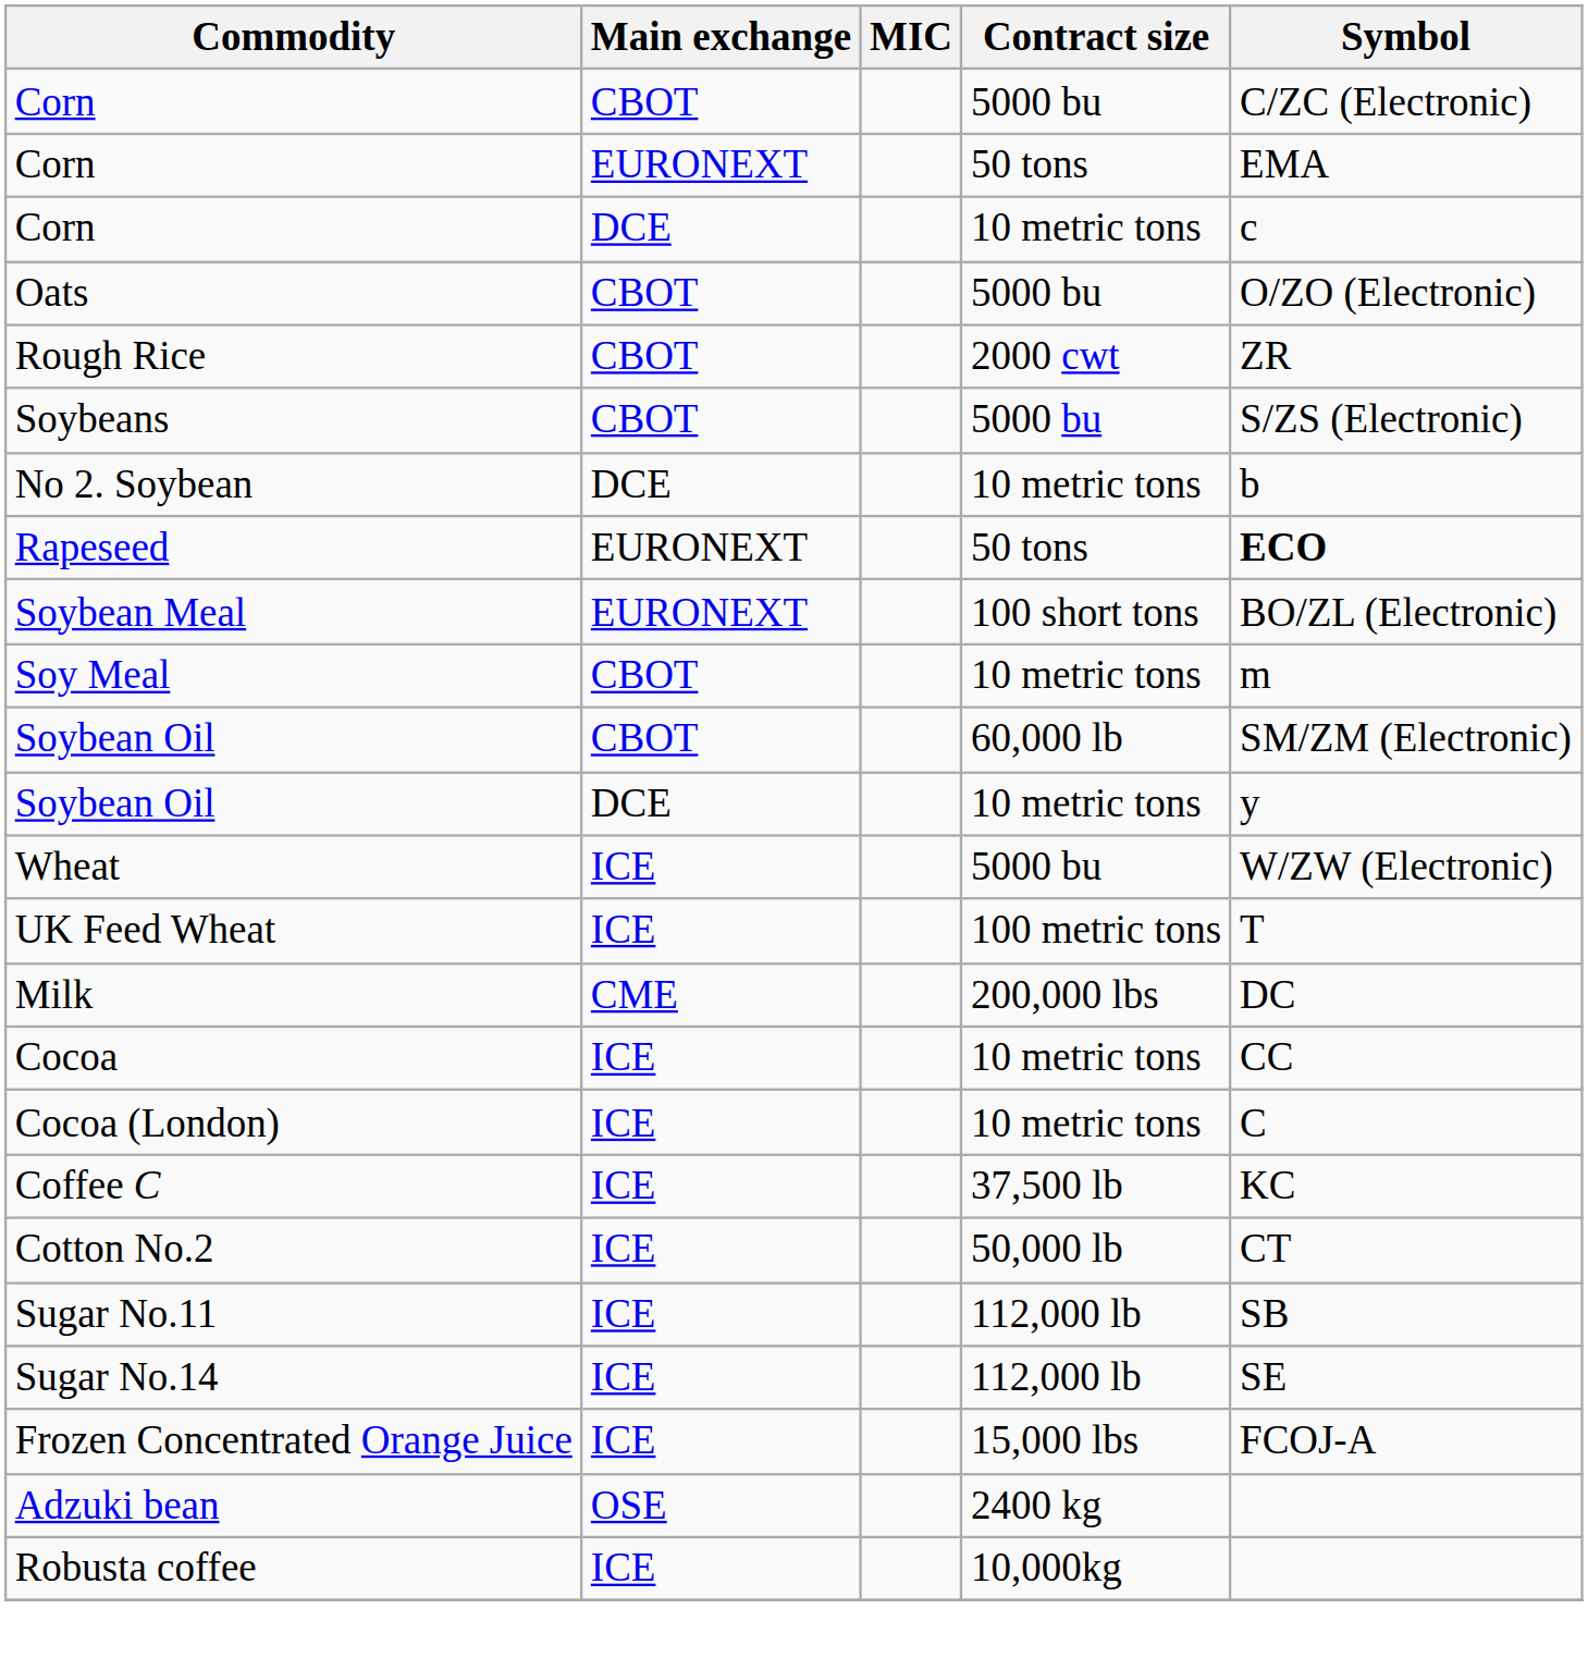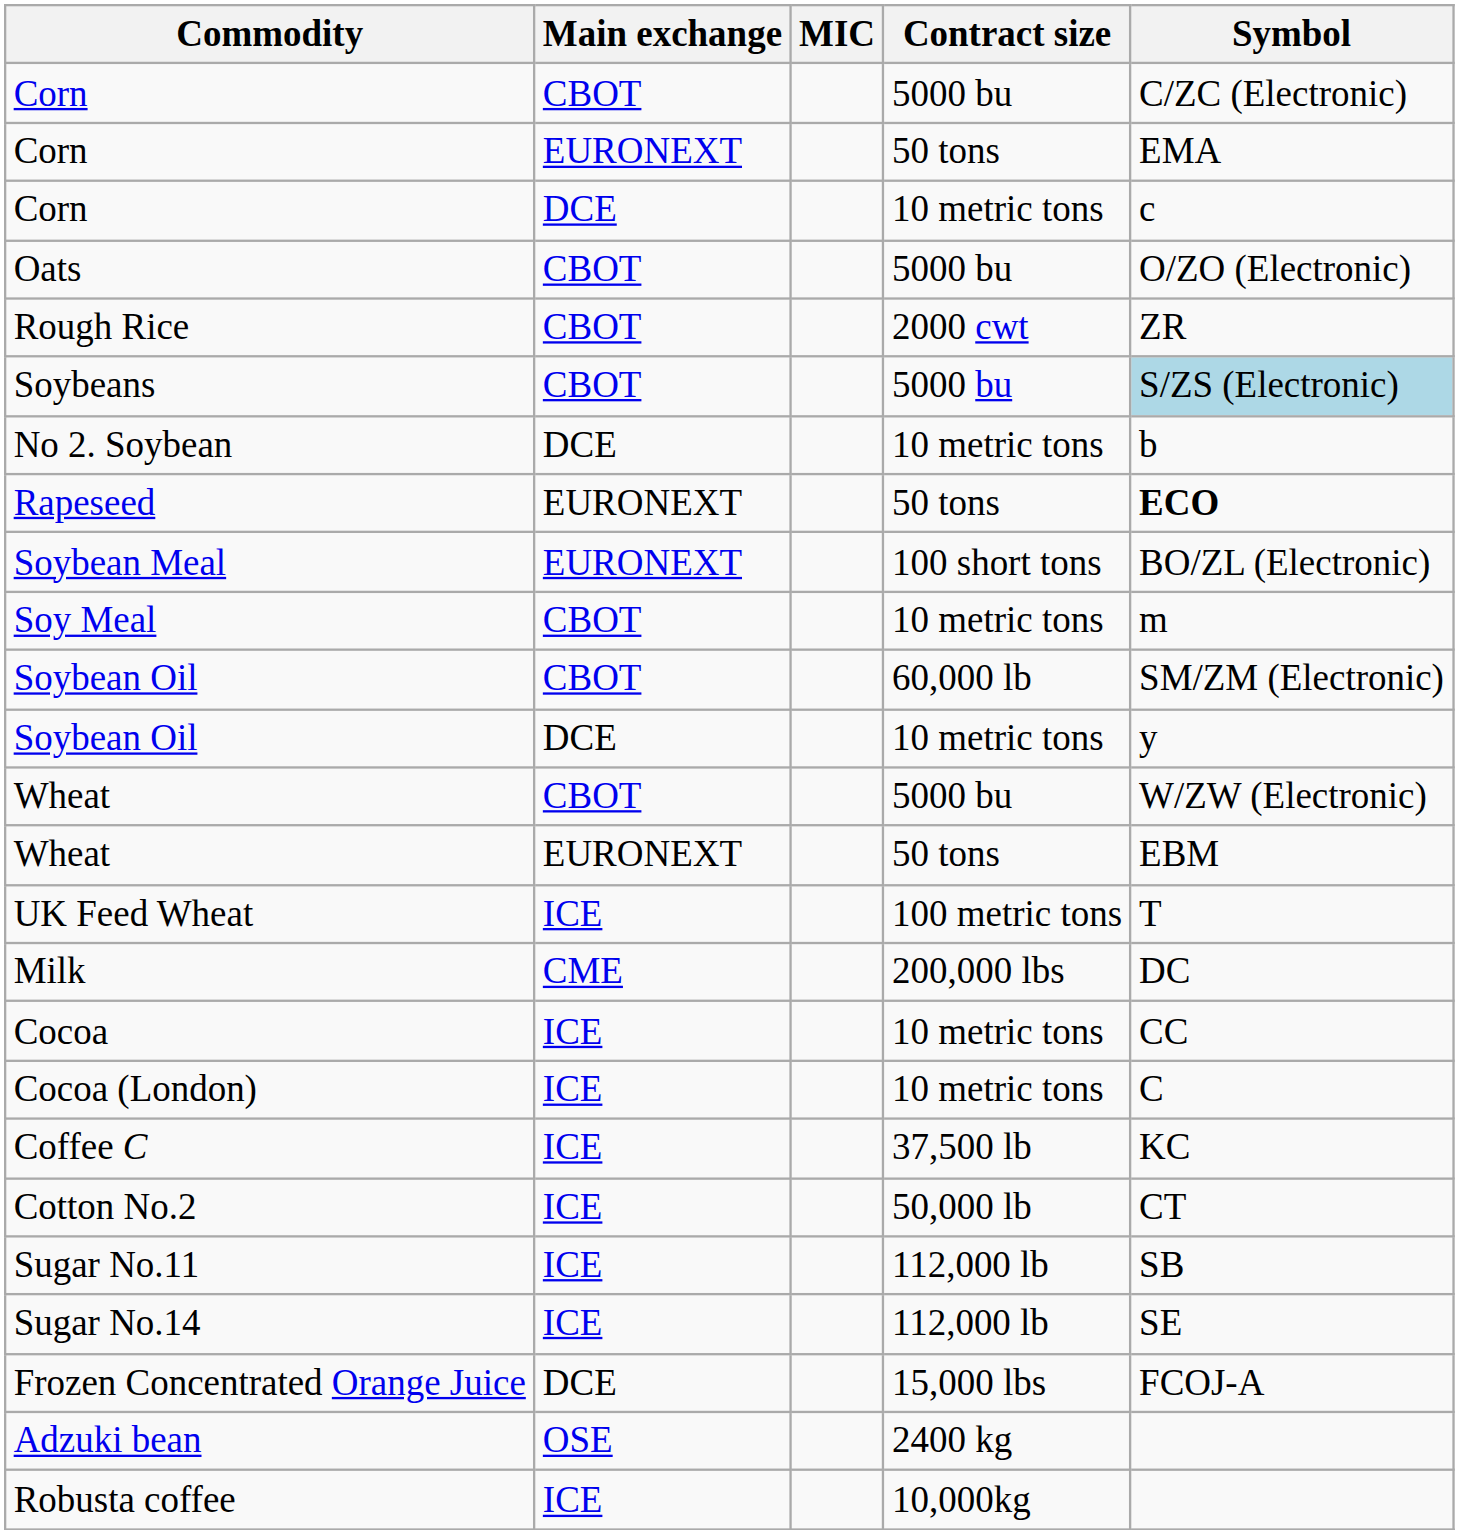 <table class="wikitable sortable">
 <tr>
 <th>Commodity</th>
 <th>Main exchange</th>
 <th>MIC</th>
 <th>Contract size</th>
 <th>Symbol</th>
 </tr>
 <tr>
 <td><a href='#'>Corn</a></td>
 <td><a href='#'>CBOT</a></td>
 <td></td>
 <td>5000 bu</td>
 <td>C/ZC (Electronic)</td>
 </tr>
 <tr>
 <td>Corn</td>
 <td><a href='#'>EURONEXT</a></td>
 <td></td>
 <td>50 tons</td>
 <td>EMA</td>
 </tr>
 <tr>
 <td>Corn</td>
 <td><a href='#'>DCE</a></td>
 <td></td>
 <td>10 metric tons</td>
 <td>c</td>
 </tr>
 <tr>
 <td>Oats</td>
 <td><a href='#'>CBOT</a></td>
 <td></td>
 <td>5000 bu</td>
 <td>O/ZO (Electronic)</td>
 </tr>
 <tr>
 <td>Rough Rice</td>
 <td><a href='#'>CBOT</a></td>
 <td></td>
 <td>2000 <a href='#'>cwt</a></td>
 <td>ZR</td>
 </tr>
 <tr>
 <td>Soybeans</td>
 <td><a href='#'>CBOT</a></td>
 <td></td>
 <td>5000 <a href='#'>bu</a></td>
-<td>S/ZS (Electronic)</td>
+<td style="background: lightblue;">S/ZS (Electronic)</td>
 </tr>
 <tr>
 <td>No 2. Soybean</td>
 <td>DCE</td>
 <td></td>
 <td>10 metric tons</td>
 <td>b</td>
 </tr>
 <tr>
 <td><a href='#'>Rapeseed</a></td>
 <td>EURONEXT</td>
 <td></td>
 <td>50 tons</td>
 <td><strong>ECO</strong></td>
 </tr>
 <tr>
 <td><a href='#'>Soybean Meal</a></td>
 <td><a href='#'>EURONEXT</a></td>
 <td></td>
 <td>100 short tons</td>
 <td>BO/ZL (Electronic)</td>
 </tr>
 <tr>
 <td><a href='#'>Soy Meal</a></td>
 <td><a href='#'>CBOT</a></td>
 <td></td>
 <td>10 metric tons</td>
 <td>m</td>
 </tr>
 <tr>
 <td><a href='#'>Soybean Oil</a></td>
 <td><a href='#'>CBOT</a></td>
 <td></td>
 <td>60,000 lb</td>
 <td>SM/ZM (Electronic)</td>
 </tr>
 <tr>
 <td><a href='#'>Soybean Oil</a></td>
 <td>DCE</td>
 <td></td>
 <td>10 metric tons</td>
 <td>y</td>
 </tr>
 <tr>
 <td>Wheat</td>
-<td><a href='#'>ICE</a></td>
+<td><a href='#'>CBOT</a></td>
 <td></td>
 <td>5000 bu</td>
 <td>W/ZW (Electronic)</td>
+</tr>
+<tr>
+<td>Wheat</td>
+<td>EURONEXT</td>
+<td></td>
+<td>50 tons</td>
+<td>EBM</td>
 </tr>
 <tr>
 <td>UK Feed Wheat</td>
 <td><a href='#'>ICE</a></td>
 <td></td>
 <td>100 metric tons</td>
 <td>T</td>
 </tr>
 <tr>
 <td>Milk</td>
 <td><a href='#'>CME</a></td>
 <td></td>
 <td>200,000 lbs</td>
 <td>DC</td>
 </tr>
 <tr>
 <td>Cocoa</td>
 <td><a href='#'>ICE</a></td>
 <td></td>
 <td>10 metric tons</td>
 <td>CC</td>
 </tr>
 <tr>
 <td>Cocoa (London)</td>
 <td><a href='#'>ICE</a></td>
 <td></td>
 <td>10 metric tons</td>
 <td>C</td>
 </tr>
 <tr>
 <td>Coffee <em>C</em></td>
 <td><a href='#'>ICE</a></td>
 <td></td>
 <td>37,500 lb</td>
 <td>KC</td>
 </tr>
 <tr>
 <td>Cotton No.2</td>
 <td><a href='#'>ICE</a></td>
 <td></td>
 <td>50,000 lb</td>
 <td>CT</td>
 </tr>
 <tr>
 <td>Sugar No.11</td>
 <td><a href='#'>ICE</a></td>
 <td></td>
 <td>112,000 lb</td>
 <td>SB</td>
 </tr>
 <tr>
 <td>Sugar No.14</td>
 <td><a href='#'>ICE</a></td>
 <td></td>
 <td>112,000 lb</td>
 <td>SE</td>
 </tr>
 <tr>
 <td>Frozen Concentrated <a href='#'>Orange Juice</a></td>
-<td><a href='#'>ICE</a></td>
+<td>DCE</td>
 <td></td>
 <td>15,000 lbs</td>
 <td>FCOJ-A</td>
 </tr>
 <tr>
 <td><a href='#'>Adzuki bean</a></td>
 <td><a href='#'>OSE</a></td>
 <td></td>
 <td>2400 kg</td>
 <td></td>
 </tr>
 <tr>
 <td>Robusta coffee</td>
 <td><a href='#'>ICE</a></td>
 <td></td>
 <td>10,000kg</td>
 <td></td>
 </tr>
 <tr>
 </tr>
 </table>
